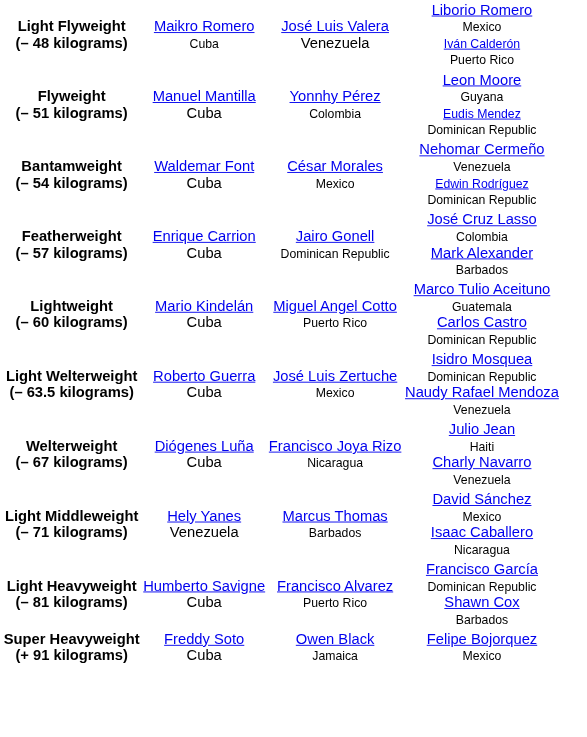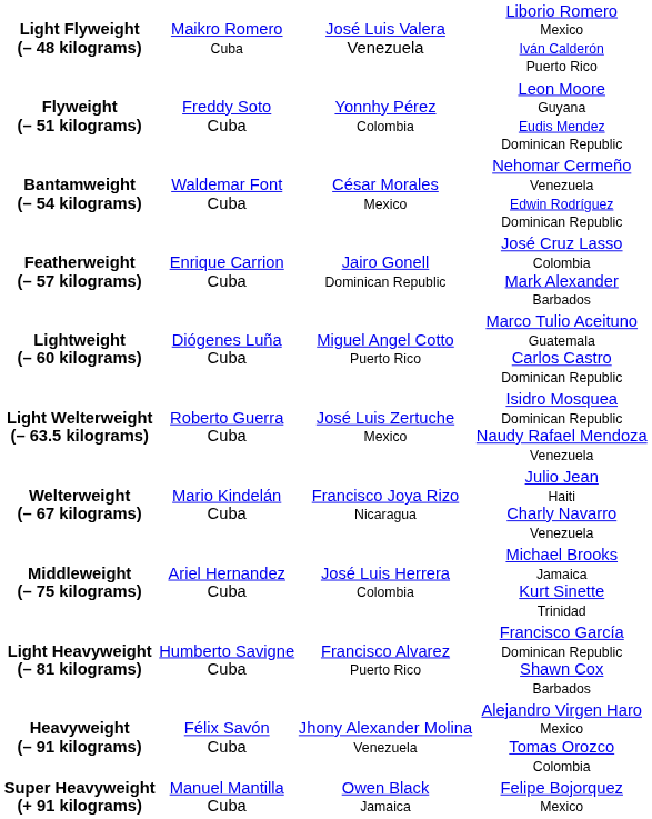 <table>
 <tr align="center">
 <td><strong>Light Flyweight<br>(– 48 kilograms)</strong></td>
 <td> <a href='#'>Maikro Romero</a><br><small>Cuba</small></td>
 <td> <a href='#'>José Luis Valera</a><br>Venezuela</td>
 <td> <a href='#'>Liborio Romero</a><br><small>Mexico<br> <a href='#'>Iván Calderón</a></small><br><small>Puerto Rico</small></td>
 </tr>
 <tr align="center">
 <td><strong>Flyweight<br>(– 51 kilograms)</strong></td>
-<td> <a href='#'>Manuel Mantilla</a><br>Cuba</td>
+<td> <a href='#'>Freddy Soto</a><br>Cuba</td>
 <td> <a href='#'>Yonnhy Pérez</a><br><small>Colombia</small></td>
 <td> <a href='#'>Leon Moore</a><br><small>Guyana<br> <a href='#'>Eudis Mendez</a></small><br><small>Dominican Republic</small></td>
 </tr>
 <tr align="center">
 <td><strong>Bantamweight<br>(– 54 kilograms)</strong></td>
 <td> <a href='#'>Waldemar Font</a><br>Cuba</td>
 <td> <a href='#'>César Morales</a><br><small>Mexico</small></td>
 <td> <a href='#'>Nehomar Cermeño</a><br><small>Venezuela<br> <a href='#'>Edwin Rodríguez</a></small><br><small>Dominican Republic</small></td>
 </tr>
 <tr align="center">
 <td><strong>Featherweight<br>(– 57 kilograms)</strong></td>
 <td> <a href='#'>Enrique Carrion</a><br>Cuba</td>
 <td> <a href='#'>Jairo Gonell</a><br><small>Dominican Republic</small></td>
 <td> <a href='#'>José Cruz Lasso</a><br><small>Colombia</small><br> <a href='#'>Mark Alexander</a><br><small>Barbados</small></td>
 </tr>
 <tr align="center">
 <td><strong>Lightweight<br>(– 60 kilograms)</strong></td>
-<td> <a href='#'>Mario Kindelán</a><br>Cuba</td>
+<td> <a href='#'>Diógenes Luña</a><br>Cuba</td>
 <td> <a href='#'>Miguel Angel Cotto</a><br><small>Puerto Rico</small></td>
 <td> <a href='#'>Marco Tulio Aceituno</a><br><small>Guatemala</small><br> <a href='#'>Carlos Castro</a><br><small>Dominican Republic</small></td>
 </tr>
 <tr align="center">
 <td><strong>Light Welterweight<br>(– 63.5 kilograms)</strong></td>
 <td> <a href='#'>Roberto Guerra</a><br>Cuba</td>
 <td> <a href='#'>José Luis Zertuche</a><br><small>Mexico</small></td>
 <td> <a href='#'>Isidro Mosquea</a><br><small>Dominican Republic</small><br> <a href='#'>Naudy Rafael Mendoza</a><br><small>Venezuela</small></td>
 </tr>
 <tr align="center">
 <td><strong>Welterweight<br>(– 67 kilograms)</strong></td>
-<td> <a href='#'>Diógenes Luña</a><br>Cuba</td>
+<td> <a href='#'>Mario Kindelán</a><br>Cuba</td>
 <td> <a href='#'>Francisco Joya Rizo</a><br><small>Nicaragua</small></td>
 <td> <a href='#'>Julio Jean</a><br><small>Haiti</small><br> <a href='#'>Charly Navarro</a><br><small>Venezuela</small></td>
 </tr>
 <tr align="center">
-<td><strong>Light Middleweight<br>(– 71 kilograms)</strong></td>
-<td> <a href='#'>Hely Yanes</a><br>Venezuela</td>
-<td> <a href='#'>Marcus Thomas</a><br><small>Barbados</small></td>
-<td> <a href='#'>David Sánchez</a><br><small>Mexico</small><br> <a href='#'>Isaac Caballero</a><br><small>Nicaragua</small></td>
+<td><strong>Middleweight<br>(– 75 kilograms)</strong></td>
+<td> <a href='#'>Ariel Hernandez</a><br>Cuba</td>
+<td> <a href='#'>José Luis Herrera</a><br><small>Colombia</small></td>
+<td> <a href='#'>Michael Brooks</a><br><small>Jamaica</small><br> <a href='#'>Kurt Sinette</a><br><small>Trinidad</small></td>
 </tr>
 <tr align="center">
 <td><strong>Light Heavyweight<br>(– 81 kilograms)</strong></td>
 <td> <a href='#'>Humberto Savigne</a><br>Cuba</td>
 <td> <a href='#'>Francisco Alvarez</a><br><small>Puerto Rico</small></td>
 <td> <a href='#'>Francisco García</a><br><small>Dominican Republic</small><br> <a href='#'>Shawn Cox</a><br><small>Barbados</small></td>
 </tr>
 <tr align="center">
+<td><strong>Heavyweight<br>(– 91 kilograms)</strong></td>
+<td> <a href='#'>Félix Savón</a><br>Cuba</td>
+<td> <a href='#'>Jhony Alexander Molina</a><br><small>Venezuela</small></td>
+<td> <a href='#'>Alejandro Virgen Haro</a><br><small>Mexico</small><br> <a href='#'>Tomas Orozco</a><br><small>Colombia</small></td>
+</tr>
+<tr align="center">
 <td><strong>Super Heavyweight<br>(+ 91 kilograms)</strong></td>
-<td> <a href='#'>Freddy Soto</a><br>Cuba</td>
+<td> <a href='#'>Manuel Mantilla</a><br>Cuba</td>
 <td> <a href='#'>Owen Black</a><br><small>Jamaica</small></td>
 <td> <a href='#'>Felipe Bojorquez</a><br><small>Mexico</small></td>
 </tr>
 </table>
